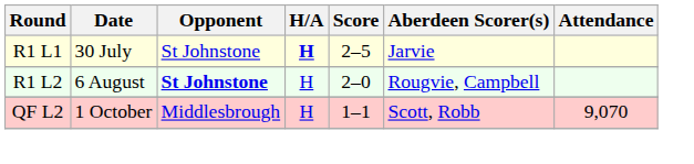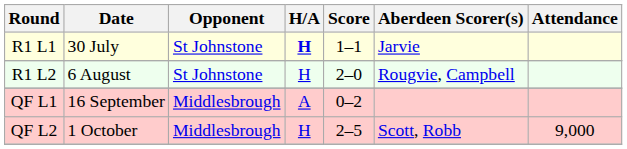 <table class="wikitable" style="text-align:center">
 <tr>
 <th>Round</th>
 <th>Date</th>
 <th>Opponent</th>
 <th>H/A</th>
 <th>Score</th>
 <th>Aberdeen Scorer(s)</th>
 <th>Attendance</th>
 </tr>
 <tr bgcolor=#FFFFDD>
 <td>R1 L1</td>
 <td align=left>30 July</td>
 <td align=left><a href='#'>St Johnstone</a></td>
 <td><strong><a href='#'>H</a></strong></td>
-<td>2–5</td>
+<td>1–1</td>
 <td align=left><a href='#'>Jarvie</a></td>
 <td></td>
 </tr>
 <tr>
 </tr>
 <tr bgcolor=#EEFFEE>
 <td>R1 L2</td>
 <td align=left>6 August</td>
-<td align=left><strong><a href='#'>St Johnstone</a></strong></td>
+<td align=left><a href='#'>St Johnstone</a></td>
 <td><a href='#'>H</a></td>
 <td>2–0</td>
 <td align=left><a href='#'>Rougvie</a>, <a href='#'>Campbell</a></td>
 <td></td>
 </tr>
 <tr>
 </tr>
 <tr bgcolor=#FFCCCC>
+<td>QF L1</td>
+<td align=left>16 September</td>
+<td align=left><a href='#'>Middlesbrough</a></td>
+<td><a href='#'>A</a></td>
+<td>0–2</td>
+<td></td>
+<td></td>
+</tr>
+<tr bgcolor=#FFCCCC>
 <td>QF L2</td>
 <td align=left>1 October</td>
 <td align=left><a href='#'>Middlesbrough</a></td>
 <td><a href='#'>H</a></td>
-<td>1–1</td>
+<td>2–5</td>
 <td align=left><a href='#'>Scott</a>, <a href='#'>Robb</a></td>
-<td>9,070</td>
+<td>9,000</td>
 </tr>
 <tr>
 </tr>
 </table>
